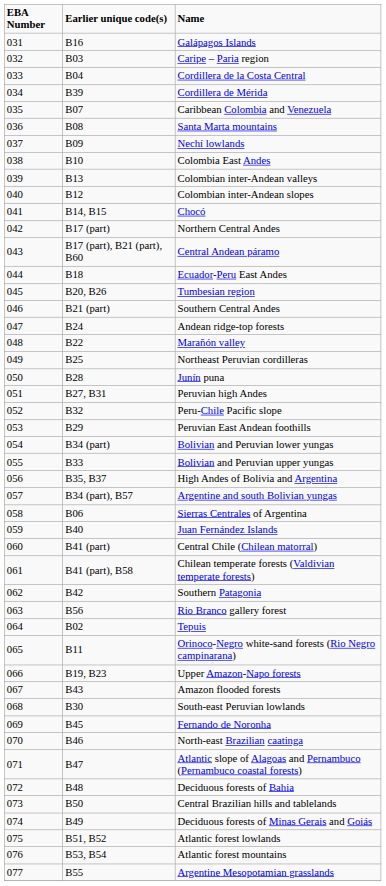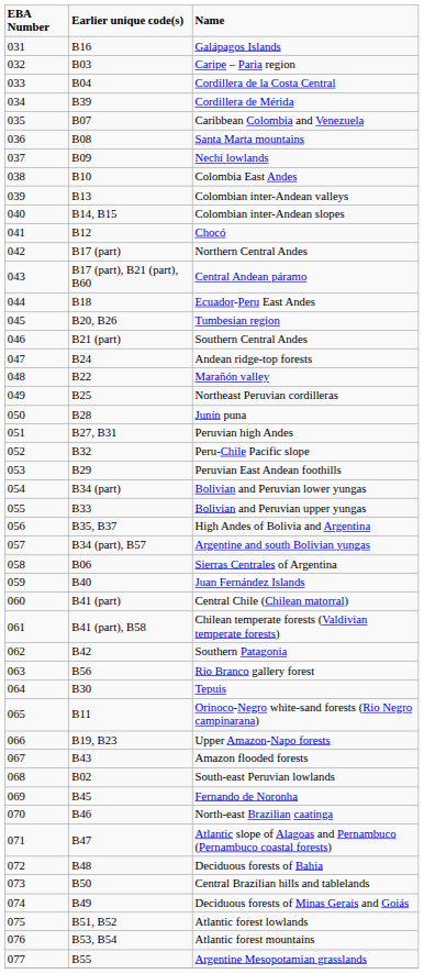 <table class="wikitable">
 <tr>
 <td style="width:80px"><strong>EBA Number</strong></td>
 <td style="width:160px"><strong>Earlier unique code(s)</strong></td>
 <td style="width:300px"><strong>Name</strong></td>
 </tr>
 <tr>
 <td>031</td>
 <td>B16</td>
 <td><a href='#'>Galápagos Islands</a></td>
 </tr>
 <tr>
 <td>032</td>
 <td>B03</td>
 <td><a href='#'>Caripe</a> – <a href='#'>Paria</a> region</td>
 </tr>
 <tr>
 <td>033</td>
 <td>B04</td>
 <td><a href='#'>Cordillera de la Costa Central</a></td>
 </tr>
 <tr>
 <td>034</td>
 <td>B39</td>
 <td><a href='#'>Cordillera de Mérida</a></td>
 </tr>
 <tr>
 <td>035</td>
 <td>B07</td>
 <td>Caribbean <a href='#'>Colombia</a> and <a href='#'>Venezuela</a></td>
 </tr>
 <tr>
 <td>036</td>
 <td>B08</td>
 <td><a href='#'>Santa Marta mountains</a></td>
 </tr>
 <tr>
 <td>037</td>
 <td>B09</td>
 <td><a href='#'>Nechí lowlands</a></td>
 </tr>
 <tr>
 <td>038</td>
 <td>B10</td>
 <td>Colombia East <a href='#'>Andes</a></td>
 </tr>
 <tr>
 <td>039</td>
 <td>B13</td>
 <td>Colombian inter-Andean valleys</td>
 </tr>
 <tr>
 <td>040</td>
-<td>B12</td>
+<td>B14, B15</td>
 <td>Colombian inter-Andean slopes</td>
 </tr>
 <tr>
 <td>041</td>
-<td>B14, B15</td>
+<td>B12</td>
 <td><a href='#'>Chocó</a></td>
 </tr>
 <tr>
 <td>042</td>
 <td>B17 (part)</td>
 <td>Northern Central Andes</td>
 </tr>
 <tr>
 <td>043</td>
 <td>B17 (part), B21 (part), B60</td>
 <td><a href='#'>Central Andean páramo</a></td>
 </tr>
 <tr>
 <td>044</td>
 <td>B18</td>
 <td><a href='#'>Ecuador</a>-<a href='#'>Peru</a> East Andes</td>
 </tr>
 <tr>
 <td>045</td>
 <td>B20, B26</td>
 <td><a href='#'>Tumbesian region</a></td>
 </tr>
 <tr>
 <td>046</td>
 <td>B21 (part)</td>
 <td>Southern Central Andes</td>
 </tr>
 <tr>
 <td>047</td>
 <td>B24</td>
 <td>Andean ridge-top forests</td>
 </tr>
 <tr>
 <td>048</td>
 <td>B22</td>
 <td><a href='#'>Marañón valley</a></td>
 </tr>
 <tr>
 <td>049</td>
 <td>B25</td>
 <td>Northeast Peruvian cordilleras</td>
 </tr>
 <tr>
 <td>050</td>
 <td>B28</td>
 <td><a href='#'>Junín</a> puna</td>
 </tr>
 <tr>
 <td>051</td>
 <td>B27, B31</td>
 <td>Peruvian high Andes</td>
 </tr>
 <tr>
 <td>052</td>
 <td>B32</td>
 <td>Peru-<a href='#'>Chile</a> Pacific slope</td>
 </tr>
 <tr>
 <td>053</td>
 <td>B29</td>
 <td>Peruvian East Andean foothills</td>
 </tr>
 <tr>
 <td>054</td>
 <td>B34 (part)</td>
 <td><a href='#'>Bolivian</a> and Peruvian lower yungas</td>
 </tr>
 <tr>
 <td>055</td>
 <td>B33</td>
 <td><a href='#'>Bolivian</a> and Peruvian upper yungas</td>
 </tr>
 <tr>
 <td>056</td>
 <td>B35, B37</td>
 <td>High Andes of Bolivia and <a href='#'>Argentina</a></td>
 </tr>
 <tr>
 <td>057</td>
 <td>B34 (part), B57</td>
 <td><a href='#'>Argentine and south Bolivian yungas</a></td>
 </tr>
 <tr>
 <td>058</td>
 <td>B06</td>
 <td><a href='#'>Sierras Centrales</a> of Argentina</td>
 </tr>
 <tr>
 <td>059</td>
 <td>B40</td>
 <td><a href='#'>Juan Fernández Islands</a></td>
 </tr>
 <tr>
 <td>060</td>
 <td>B41 (part)</td>
 <td>Central Chile (<a href='#'>Chilean matorral</a>)</td>
 </tr>
 <tr>
 <td>061</td>
 <td>B41 (part), B58</td>
 <td>Chilean temperate forests (<a href='#'>Valdivian temperate forests</a>)</td>
 </tr>
 <tr>
 <td>062</td>
 <td>B42</td>
 <td>Southern <a href='#'>Patagonia</a></td>
 </tr>
 <tr>
 <td>063</td>
 <td>B56</td>
 <td><a href='#'>Rio Branco</a> gallery forest</td>
 </tr>
 <tr>
 <td>064</td>
-<td>B02</td>
+<td>B30</td>
 <td><a href='#'>Tepuis</a></td>
 </tr>
 <tr>
 <td>065</td>
 <td>B11</td>
 <td><a href='#'>Orinoco</a>-<a href='#'>Negro</a> white-sand forests (<a href='#'>Rio Negro campinarana</a>)</td>
 </tr>
 <tr>
 <td>066</td>
 <td>B19, B23</td>
 <td>Upper <a href='#'>Amazon</a>-<a href='#'>Napo forests</a></td>
 </tr>
 <tr>
 <td>067</td>
 <td>B43</td>
 <td>Amazon flooded forests</td>
 </tr>
 <tr>
 <td>068</td>
-<td>B30</td>
+<td>B02</td>
 <td>South-east Peruvian lowlands</td>
 </tr>
 <tr>
 <td>069</td>
 <td>B45</td>
 <td><a href='#'>Fernando de Noronha</a></td>
 </tr>
 <tr>
 <td>070</td>
 <td>B46</td>
 <td>North-east <a href='#'>Brazilian</a> <a href='#'>caatinga</a></td>
 </tr>
 <tr>
 <td>071</td>
 <td>B47</td>
 <td><a href='#'>Atlantic</a> slope of <a href='#'>Alagoas</a> and <a href='#'>Pernambuco</a> (<a href='#'>Pernambuco coastal forests</a>)</td>
 </tr>
 <tr>
 <td>072</td>
 <td>B48</td>
 <td>Deciduous forests of <a href='#'>Bahia</a></td>
 </tr>
 <tr>
 <td>073</td>
 <td>B50</td>
 <td>Central Brazilian hills and tablelands</td>
 </tr>
 <tr>
 <td>074</td>
 <td>B49</td>
 <td>Deciduous forests of <a href='#'>Minas Gerais</a> and <a href='#'>Goiás</a></td>
 </tr>
 <tr>
 <td>075</td>
 <td>B51, B52</td>
 <td>Atlantic forest lowlands</td>
 </tr>
 <tr>
 <td>076</td>
 <td>B53, B54</td>
 <td>Atlantic forest mountains</td>
 </tr>
 <tr>
 <td>077</td>
 <td>B55</td>
 <td><a href='#'>Argentine Mesopotamian grasslands</a></td>
 </tr>
 <tr>
 </tr>
 </table>
